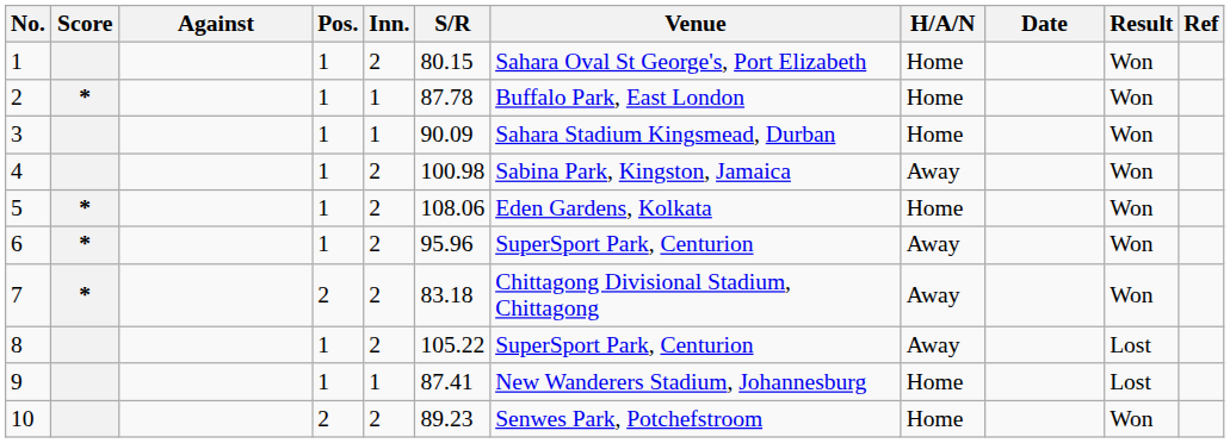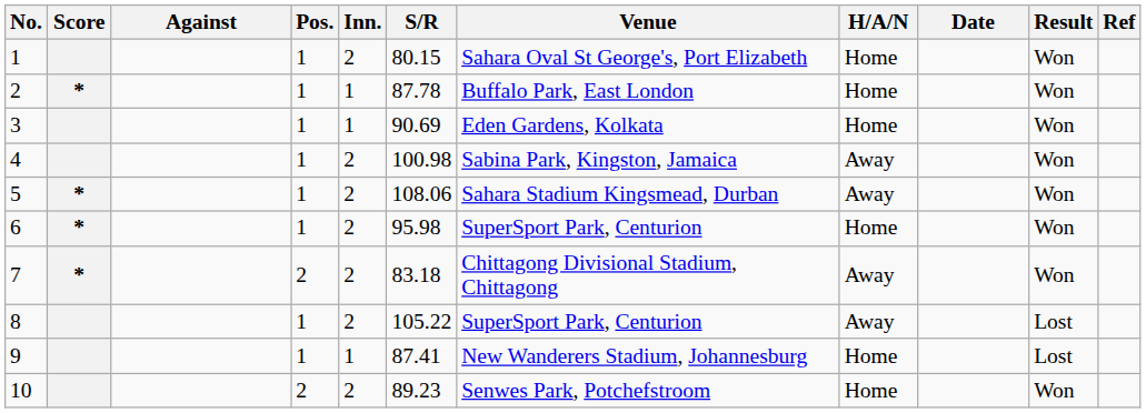 <table class="wikitable plainrowheaders sortable">
 <tr>
 <th scope="col" style="width:10px">No.</th>
 <th scope="col" style="width:40px">Score</th>
 <th scope="col" style="width:125px">Against</th>
 <th scope="col" style="width:10px">Pos.</th>
 <th scope="col" style="width:10px">Inn.</th>
 <th scope="col" style="width:30px">S/R</th>
 <th scope="col" style="width:275px">Venue</th>
 <th scope="col" style="width:50px">H/A/N</th>
 <th scope="col" style="width:75px">Date</th>
 <th scope="col" style="width:40px">Result</th>
 <th scope="col" class="unsortable">Ref</th>
 </tr>
 <tr>
 <td>1</td>
 <th scope="row">  </th>
 <td></td>
 <td>1</td>
 <td>2</td>
 <td>80.15</td>
 <td><a href='#'>Sahara Oval St George's</a>, <a href='#'>Port Elizabeth</a></td>
 <td>Home</td>
 <td></td>
 <td>Won</td>
 <td></td>
 </tr>
 <tr>
 <td>2</td>
 <th scope="row">* </th>
 <td></td>
 <td>1</td>
 <td>1</td>
 <td>87.78</td>
 <td><a href='#'>Buffalo Park</a>, <a href='#'>East London</a></td>
 <td>Home</td>
 <td></td>
 <td>Won</td>
 <td></td>
 </tr>
 <tr>
 <td>3</td>
 <th scope="row">  </th>
 <td></td>
 <td>1</td>
 <td>1</td>
-<td>90.09</td>
-<td><a href='#'>Sahara Stadium Kingsmead</a>, <a href='#'>Durban</a></td>
+<td>90.69</td>
+<td><a href='#'>Eden Gardens</a>, <a href='#'>Kolkata</a></td>
 <td>Home</td>
 <td></td>
 <td>Won</td>
 <td></td>
 </tr>
 <tr>
 <td>4</td>
 <th scope="row">  </th>
 <td></td>
 <td>1</td>
 <td>2</td>
 <td>100.98</td>
 <td><a href='#'>Sabina Park</a>, <a href='#'>Kingston</a>, <a href='#'>Jamaica</a></td>
 <td>Away</td>
 <td></td>
 <td>Won</td>
 <td></td>
 </tr>
 <tr>
 <td>5</td>
 <th scope="row">*  </th>
 <td></td>
 <td>1</td>
 <td>2</td>
 <td>108.06</td>
-<td><a href='#'>Eden Gardens</a>, <a href='#'>Kolkata</a></td>
-<td>Home</td>
+<td><a href='#'>Sahara Stadium Kingsmead</a>, <a href='#'>Durban</a></td>
+<td>Away</td>
 <td></td>
 <td>Won</td>
 <td></td>
 </tr>
 <tr>
 <td>6</td>
 <th scope="row">*  </th>
 <td></td>
 <td>1</td>
 <td>2</td>
-<td>95.96</td>
+<td>95.98</td>
 <td><a href='#'>SuperSport Park</a>, <a href='#'>Centurion</a></td>
-<td>Away</td>
+<td>Home</td>
 <td></td>
 <td>Won</td>
 <td></td>
 </tr>
 <tr>
 <td>7</td>
 <th scope="row">*  </th>
 <td></td>
 <td>2</td>
 <td>2</td>
 <td>83.18</td>
 <td><a href='#'>Chittagong Divisional Stadium</a>, <a href='#'>Chittagong</a></td>
 <td>Away</td>
 <td></td>
 <td>Won</td>
 <td></td>
 </tr>
 <tr>
 <td>8</td>
 <th scope="row"> </th>
 <td></td>
 <td>1</td>
 <td>2</td>
 <td>105.22</td>
 <td><a href='#'>SuperSport Park</a>, <a href='#'>Centurion</a></td>
 <td>Away</td>
 <td></td>
 <td>Lost</td>
 <td></td>
 </tr>
 <tr>
 <td>9</td>
 <th scope="row"></th>
 <td></td>
 <td>1</td>
 <td>1</td>
 <td>87.41</td>
 <td><a href='#'>New Wanderers Stadium</a>, <a href='#'>Johannesburg</a></td>
 <td>Home</td>
 <td></td>
 <td>Lost</td>
 <td></td>
 </tr>
 <tr>
 <td>10</td>
 <th scope="row"> </th>
 <td></td>
 <td>2</td>
 <td>2</td>
 <td>89.23</td>
 <td><a href='#'>Senwes Park</a>, <a href='#'>Potchefstroom</a></td>
 <td>Home</td>
 <td></td>
 <td>Won</td>
 <td></td>
 </tr>
 </table>
